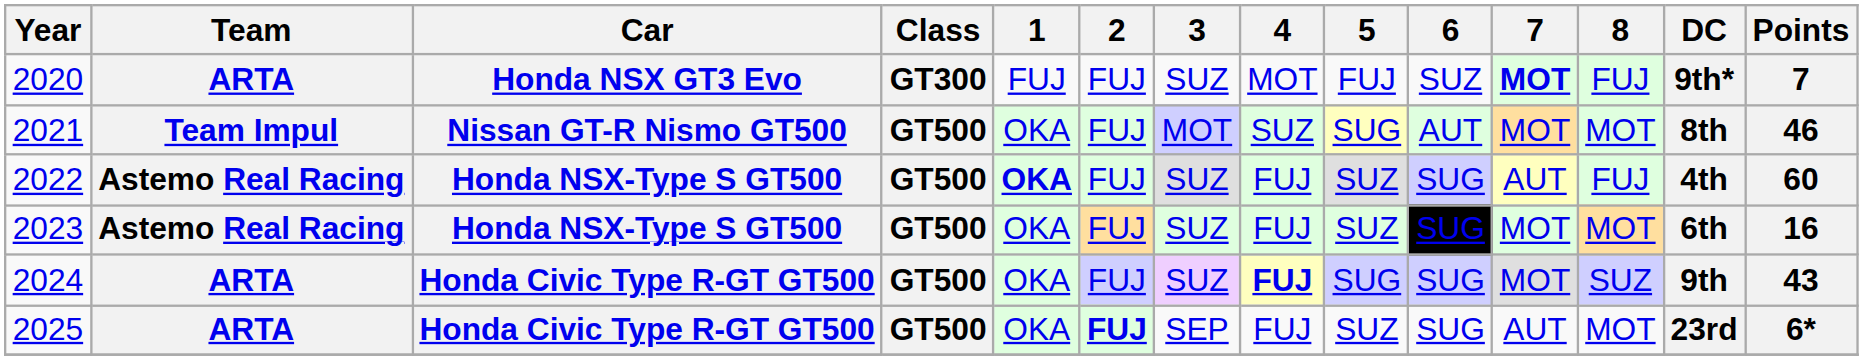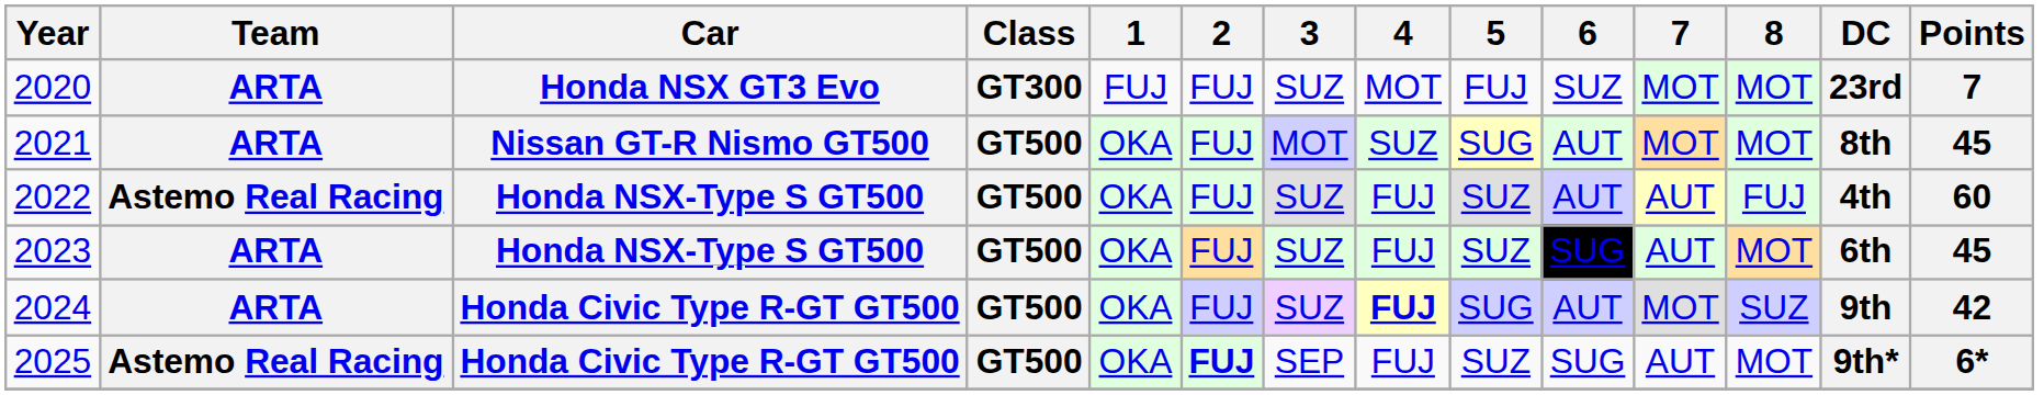 <table class="wikitable" style="text-align:center; font-size:85%">
 <tr>
 <th>Year</th>
 <th>Team</th>
 <th>Car</th>
 <th>Class</th>
 <th>1</th>
 <th>2</th>
 <th>3</th>
 <th>4</th>
 <th>5</th>
 <th>6</th>
 <th>7</th>
 <th>8</th>
 <th>DC</th>
 <th>Points</th>
 </tr>
 <tr>
 <td><a href='#'>2020</a></td>
 <th nowrap><a href='#'>ARTA</a></th>
 <th nowrap><a href='#'>Honda NSX GT3 Evo</a></th>
 <th>GT300</th>
 <td><a href='#'>FUJ</a></td>
 <td><a href='#'>FUJ</a></td>
 <td><a href='#'>SUZ</a></td>
 <td><a href='#'>MOT</a></td>
 <td><a href='#'>FUJ</a></td>
 <td><a href='#'>SUZ</a></td>
-<td style="background:#DFFFDF;"><strong><a href='#'>MOT</a><br></strong></td>
-<td style="background:#DFFFDF;"><a href='#'>FUJ</a><br></td>
-<th>9th*</th>
+<td style="background:#DFFFDF;"><a href='#'>MOT</a><br></td>
+<td style="background:#DFFFDF;"><a href='#'>MOT</a><br></td>
+<th>23rd</th>
 <th>7</th>
 </tr>
 <tr>
 <td><a href='#'>2021</a></td>
-<th nowrap><a href='#'>Team Impul</a></th>
+<th nowrap><a href='#'>ARTA</a></th>
 <th nowrap><a href='#'>Nissan GT-R Nismo GT500</a></th>
 <th>GT500</th>
 <td style="background:#DFFFDF;"><a href='#'>OKA</a><br></td>
 <td style="background:#DFFFDF;"><a href='#'>FUJ</a><br></td>
 <td style="background:#CFCFFF;"><a href='#'>MOT</a><br></td>
 <td style="background:#DFFFDF;"><a href='#'>SUZ</a><br></td>
 <td style="background:#FFFFBF;"><a href='#'>SUG</a><br></td>
 <td style="background:#DFFFDF;"><a href='#'>AUT</a><br></td>
 <td style="background:#FFDF9F;"><a href='#'>MOT</a><br></td>
 <td style="background:#DFFFDF;"><a href='#'>MOT</a><br></td>
 <th>8th</th>
-<th>46</th>
+<th>45</th>
 </tr>
 <tr>
 <td><a href='#'>2022</a></td>
 <th>Astemo <a href='#'>Real Racing</a></th>
 <th><a href='#'>Honda NSX-Type S GT500</a></th>
 <th>GT500</th>
-<td style="background:#DFFFDF;"><strong><a href='#'>OKA</a><br></strong></td>
+<td style="background:#DFFFDF;"><a href='#'>OKA</a><br></td>
 <td style="background:#DFFFDF;"><a href='#'>FUJ</a><br></td>
 <td style="background:#DFDFDF;"><a href='#'>SUZ</a><br></td>
 <td style="background:#DFFFDF;"><a href='#'>FUJ</a><br></td>
 <td style="background:#DFDFDF;"><a href='#'>SUZ</a><br></td>
-<td style="background:#CFCFFF;"><a href='#'>SUG</a><br></td>
+<td style="background:#CFCFFF;"><a href='#'>AUT</a><br></td>
 <td style="background:#FFFFBF;"><a href='#'>AUT</a><br></td>
 <td style="background:#DFFFDF;"><a href='#'>FUJ</a><br></td>
 <th>4th</th>
 <th>60</th>
 </tr>
 <tr>
 <td><a href='#'>2023</a></td>
-<th>Astemo <a href='#'>Real Racing</a></th>
+<th nowrap><a href='#'>ARTA</a></th>
 <th><a href='#'>Honda NSX-Type S GT500</a></th>
 <th>GT500</th>
 <td style="background:#DFFFDF;"><a href='#'>OKA</a><br></td>
 <td style="background:#FFDF9F;"><a href='#'>FUJ</a><br></td>
 <td style="background:#DFFFDF;"><a href='#'>SUZ</a><br></td>
 <td style="background:#DFFFDF;"><a href='#'>FUJ</a><br></td>
 <td style="background:#DFFFDF;"><a href='#'>SUZ</a><br></td>
 <td style="background:#000000; color:white"><a href='#'><span>SUG</span></a><br></td>
-<td style="background:#DFFFDF;"><a href='#'>MOT</a><br></td>
+<td style="background:#DFFFDF;"><a href='#'>AUT</a><br></td>
 <td style="background:#FFDF9F;"><a href='#'>MOT</a><br></td>
 <th>6th</th>
-<th>16</th>
+<th>45</th>
 </tr>
 <tr>
 <td><a href='#'>2024</a></td>
 <th nowrap><a href='#'>ARTA</a></th>
 <th nowrap><a href='#'>Honda Civic Type R-GT GT500</a></th>
 <th>GT500</th>
 <td style="background:#DFFFDF;"><a href='#'>OKA</a><br></td>
 <td style="background:#CFCFFF;"><a href='#'>FUJ</a><br></td>
 <td style="background:#EFCFFF;"><a href='#'>SUZ</a><br></td>
 <td style="background:#FFFFBF;"><strong><a href='#'>FUJ</a></strong><br></td>
 <td style="background:#CFCFFF;"><a href='#'>SUG</a><br></td>
-<td style="background:#CFCFFF;"><a href='#'>SUG</a><br></td>
+<td style="background:#CFCFFF;"><a href='#'>AUT</a><br></td>
 <td style="background:#DFDFDF;"><a href='#'>MOT</a><br></td>
 <td style="background:#CFCFFF;"><a href='#'>SUZ</a><br></td>
 <th>9th</th>
-<th>43</th>
+<th>42</th>
 </tr>
 <tr>
 <td><a href='#'>2025</a></td>
-<th><a href='#'>ARTA</a></th>
+<th>Astemo <a href='#'>Real Racing</a></th>
 <th><a href='#'>Honda Civic Type R-GT GT500</a></th>
 <th>GT500</th>
 <td style="background:#DFFFDF;"><a href='#'>OKA</a><br></td>
 <td style="background:#DFFFDF;"><strong><a href='#'>FUJ</a><br></strong></td>
 <td style="background:#;"><a href='#'>SEP</a><br></td>
 <td style="background:#;"><a href='#'>FUJ</a><br></td>
 <td style="background:#;"><a href='#'>SUZ</a><br></td>
 <td style="background:#;"><a href='#'>SUG</a><br></td>
 <td style="background:#;"><a href='#'>AUT</a><br></td>
 <td style="background:#;"><a href='#'>MOT</a><br></td>
-<th>23rd</th>
+<th>9th*</th>
 <th>6*</th>
 </tr>
 <tr>
 </tr>
 </table>
